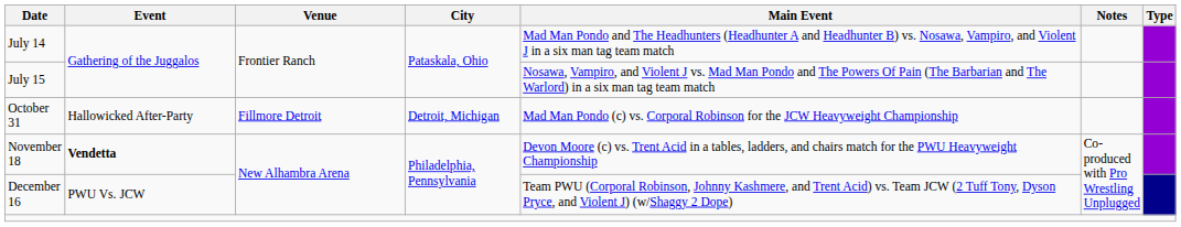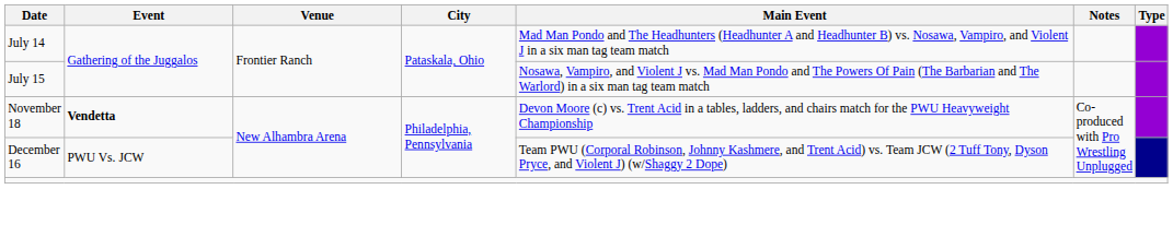 <table class="sortable wikitable succession-box" style="font-size:85%;">
 <tr>
 <th scope="col" style="width:5%;">Date</th>
 <th scope="col" style="width:15%;">Event</th>
 <th scope="col" style="width:15%;">Venue</th>
 <th scope="col" style="width:10%;">City</th>
 <th scope="col" style="width:50%;">Main Event</th>
 <th scope="col" style="width:10%;">Notes</th>
 <th scope="col" style="width:1%;">Type</th>
 </tr>
 <tr>
 <td>July 14</td>
 <td rowspan=2><a href='#'>Gathering of the Juggalos</a></td>
 <td rowspan=2>Frontier Ranch</td>
 <td rowspan=2><a href='#'>Pataskala, Ohio</a></td>
 <td><a href='#'>Mad Man Pondo</a> and <a href='#'>The Headhunters</a> (<a href='#'>Headhunter A</a> and <a href='#'>Headhunter B</a>) vs. <a href='#'>Nosawa</a>, <a href='#'>Vampiro</a>, and <a href='#'>Violent J</a> in a six man tag team match</td>
 <td></td>
 <td style="background: darkviolet"></td>
 </tr>
 <tr>
 <td>July 15</td>
 <td><a href='#'>Nosawa</a>, <a href='#'>Vampiro</a>, and <a href='#'>Violent J</a> vs. <a href='#'>Mad Man Pondo</a> and <a href='#'>The Powers Of Pain</a> (<a href='#'>The Barbarian</a> and <a href='#'>The Warlord</a>) in a six man tag team match</td>
 <td></td>
 <td style="background: darkviolet"></td>
 </tr>
 <tr>
-<td>October 31</td>
-<td>Hallowicked After-Party</td>
-<td><a href='#'>Fillmore Detroit</a></td>
-<td><a href='#'>Detroit, Michigan</a></td>
-<td><a href='#'>Mad Man Pondo</a> (c) vs. <a href='#'>Corporal Robinson</a> for the <a href='#'>JCW Heavyweight Championship</a></td>
-<td></td>
-<td style="background: darkviolet"></td>
-</tr>
-<tr>
 <td>November 18</td>
 <td><strong>Vendetta</strong></td>
 <td rowspan=2><a href='#'>New Alhambra Arena</a></td>
 <td rowspan=2><a href='#'>Philadelphia, Pennsylvania</a></td>
 <td><a href='#'>Devon Moore</a> (c) vs. <a href='#'>Trent Acid</a> in a tables, ladders, and chairs match for the <a href='#'>PWU Heavyweight Championship</a></td>
 <td rowspan=2>Co-produced with <a href='#'>Pro Wrestling Unplugged</a></td>
 <td style="background: darkviolet"></td>
 </tr>
 <tr>
 <td>December 16</td>
 <td>PWU Vs. JCW</td>
 <td>Team PWU (<a href='#'>Corporal Robinson</a>, <a href='#'>Johnny Kashmere</a>, and <a href='#'>Trent Acid</a>) vs. Team JCW (<a href='#'>2 Tuff Tony</a>, <a href='#'>Dyson Pryce</a>, and <a href='#'>Violent J</a>) (w/<a href='#'>Shaggy 2 Dope</a>)</td>
 <td style="background: darkblue"></td>
 </tr>
 <tr>
 <td colspan="7"></td>
 </tr>
 </table>
